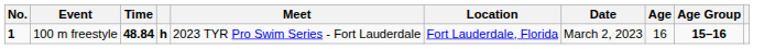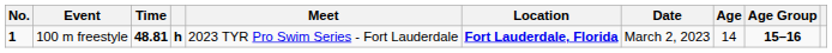 <table class="wikitable">
 <tr>
 <th>No.</th>
 <th>Event</th>
 <th>Time</th>
 <th></th>
 <th>Meet</th>
 <th>Location</th>
 <th>Date</th>
 <th>Age</th>
 <th>Age Group</th>
 <th></th>
 </tr>
 <tr>
 <td><strong>1</strong></td>
 <td>100 m freestyle</td>
-<td style="text-align:center;"><strong>48.84</strong></td>
+<td style="text-align:center;"><strong>48.81</strong></td>
 <td><strong>h</strong></td>
 <td>2023 TYR <a href='#'>Pro Swim Series</a> - Fort Lauderdale</td>
-<td><a href='#'>Fort Lauderdale, Florida</a></td>
+<td><strong><a href='#'>Fort Lauderdale, Florida</a></strong></td>
 <td>March 2, 2023</td>
-<td style="text-align:center;">16</td>
+<td style="text-align:center;">14</td>
 <td style="text-align:center;"><strong>15–16</strong></td>
 <td style="text-align:center;"></td>
 </tr>
 </table>
